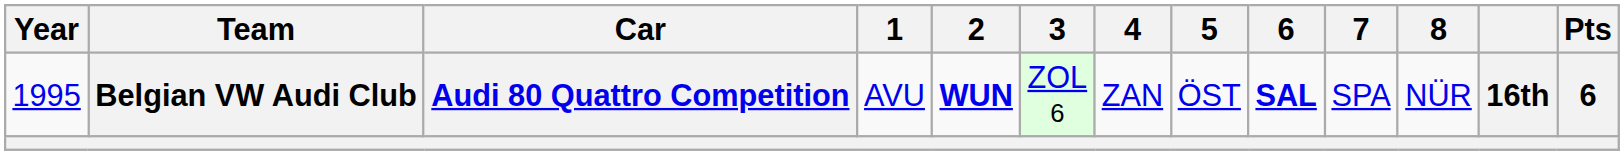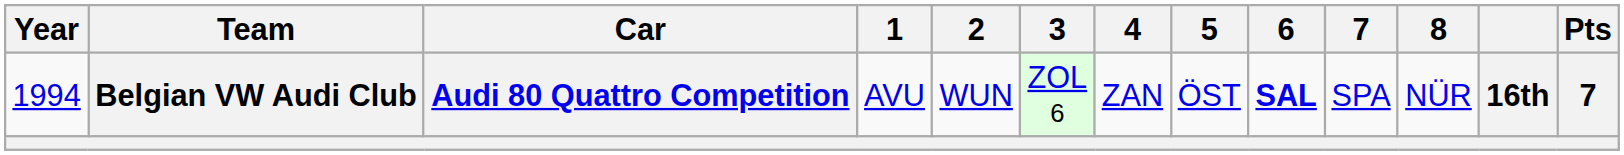 <table class="wikitable" style="text-align:center; font-size:85%">
 <tr>
 <th>Year</th>
 <th>Team</th>
 <th>Car</th>
 <th>1</th>
 <th>2</th>
 <th>3</th>
 <th>4</th>
 <th>5</th>
 <th>6</th>
 <th>7</th>
 <th>8</th>
 <th></th>
 <th>Pts</th>
 </tr>
 <tr>
-<td><a href='#'>1995</a></td>
+<td><a href='#'>1994</a></td>
 <th nowrap>Belgian VW Audi Club</th>
 <th nowrap><a href='#'>Audi 80 Quattro Competition</a></th>
 <td><a href='#'>AVU</a></td>
-<td><strong><a href='#'>WUN</a></strong></td>
+<td><a href='#'>WUN</a></td>
 <td style="background:#DFFFDF;"><a href='#'>ZOL</a><br><small>6</small></td>
 <td><a href='#'>ZAN</a></td>
 <td><a href='#'>ÖST</a></td>
 <td><strong><a href='#'>SAL</a></strong></td>
 <td><a href='#'>SPA</a></td>
 <td><a href='#'>NÜR</a></td>
 <th>16th</th>
-<th>6</th>
+<th>7</th>
 </tr>
 <tr>
 <th colspan="13"></th>
 </tr>
 </table>
